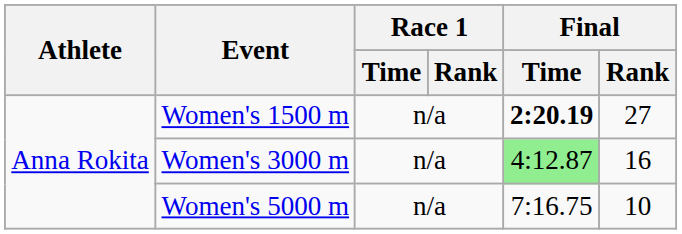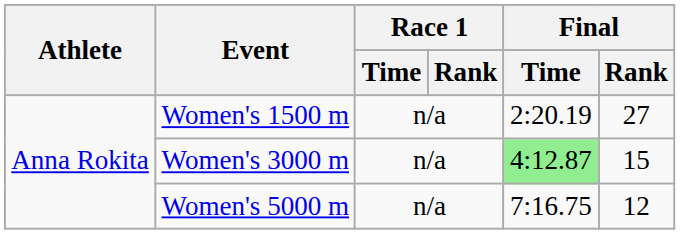 <table class="wikitable" style="font-size:90%">
 <tr>
 <th rowspan="2">Athlete</th>
 <th rowspan="2">Event</th>
 <th colspan="2">Race 1</th>
 <th colspan="2">Final</th>
 </tr>
 <tr>
 <th>Time</th>
 <th>Rank</th>
 <th>Time</th>
 <th>Rank</th>
 </tr>
 <tr>
 <td rowspan=3><a href='#'>Anna Rokita</a></td>
 <td><a href='#'>Women's 1500 m</a></td>
 <td colspan=2 align="center">n/a</td>
-<td align="center"><strong>2:20.19</strong></td>
+<td align="center">2:20.19</td>
 <td align="center">27</td>
 </tr>
 <tr>
 <td><a href='#'>Women's 3000 m</a></td>
 <td colspan=2 align="center">n/a</td>
 <td align="center" style="background: lightgreen;">4:12.87</td>
-<td align="center">16</td>
+<td align="center">15</td>
 </tr>
 <tr>
 <td><a href='#'>Women's 5000 m</a></td>
 <td colspan=2 align="center">n/a</td>
 <td align="center">7:16.75</td>
-<td align="center">10</td>
+<td align="center">12</td>
 </tr>
 </table>
